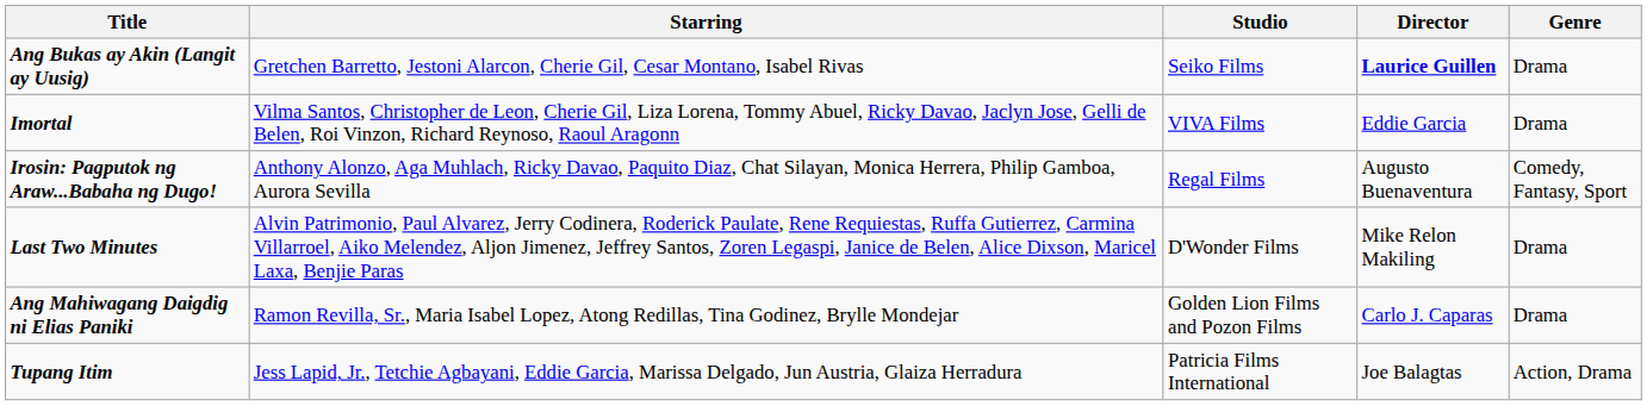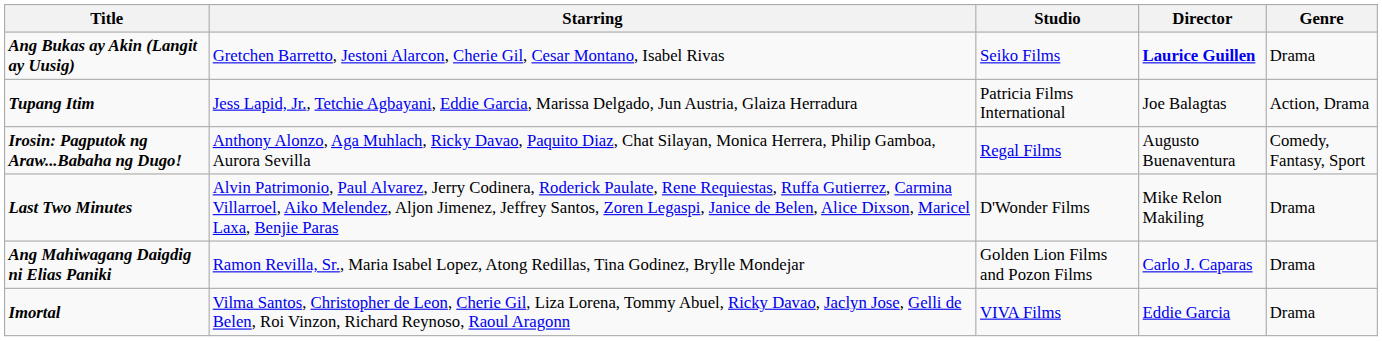 <table class="wikitable" style="font-size:95%">
 <tr>
 <th>Title</th>
 <th>Starring</th>
 <th>Studio</th>
 <th>Director</th>
 <th>Genre</th>
 </tr>
 <tr>
 <td><strong><em>Ang Bukas ay Akin (Langit ay Uusig)</em></strong></td>
 <td><a href='#'>Gretchen Barretto</a>, <a href='#'>Jestoni Alarcon</a>, <a href='#'>Cherie Gil</a>, <a href='#'>Cesar Montano</a>, Isabel Rivas</td>
 <td><a href='#'>Seiko Films</a></td>
 <td><strong><a href='#'>Laurice Guillen</a></strong></td>
 <td>Drama</td>
 </tr>
 <tr>
-<td><strong><em>Imortal</em></strong></td>
-<td><a href='#'>Vilma Santos</a>, <a href='#'>Christopher de Leon</a>, <a href='#'>Cherie Gil</a>, Liza Lorena, Tommy Abuel, <a href='#'>Ricky Davao</a>, <a href='#'>Jaclyn Jose</a>, <a href='#'>Gelli de Belen</a>, Roi Vinzon, Richard Reynoso, <a href='#'>Raoul Aragonn</a></td>
-<td><a href='#'>VIVA Films</a></td>
-<td><a href='#'>Eddie Garcia</a></td>
-<td>Drama</td>
+<td><strong><em>Tupang Itim</em></strong></td>
+<td><a href='#'>Jess Lapid, Jr.</a>, <a href='#'>Tetchie Agbayani</a>, <a href='#'>Eddie Garcia</a>, Marissa Delgado, Jun Austria, Glaiza Herradura</td>
+<td>Patricia Films International</td>
+<td>Joe Balagtas</td>
+<td>Action, Drama</td>
 </tr>
 <tr>
 <td><strong><em>Irosin: Pagputok ng Araw...Babaha ng Dugo!</em></strong></td>
 <td><a href='#'>Anthony Alonzo</a>, <a href='#'>Aga Muhlach</a>, <a href='#'>Ricky Davao</a>, <a href='#'>Paquito Diaz</a>, Chat Silayan, Monica Herrera, Philip Gamboa, Aurora Sevilla</td>
 <td><a href='#'>Regal Films</a></td>
 <td>Augusto Buenaventura</td>
 <td>Comedy, Fantasy, Sport</td>
 </tr>
 <tr>
 <td><strong><em>Last Two Minutes</em></strong></td>
 <td><a href='#'>Alvin Patrimonio</a>, <a href='#'>Paul Alvarez</a>, Jerry Codinera, <a href='#'>Roderick Paulate</a>, <a href='#'>Rene Requiestas</a>, <a href='#'>Ruffa Gutierrez</a>, <a href='#'>Carmina Villarroel</a>, <a href='#'>Aiko Melendez</a>, Aljon Jimenez, Jeffrey Santos, <a href='#'>Zoren Legaspi</a>, <a href='#'>Janice de Belen</a>, <a href='#'>Alice Dixson</a>, <a href='#'>Maricel Laxa</a>, <a href='#'>Benjie Paras</a></td>
 <td>D'Wonder Films</td>
 <td>Mike Relon Makiling</td>
 <td>Drama</td>
 </tr>
 <tr>
 <td><strong><em>Ang Mahiwagang Daigdig ni Elias Paniki</em></strong></td>
 <td><a href='#'>Ramon Revilla, Sr.</a>, Maria Isabel Lopez, Atong Redillas, Tina Godinez, Brylle Mondejar</td>
 <td>Golden Lion Films and Pozon Films</td>
 <td><a href='#'>Carlo J. Caparas</a></td>
 <td>Drama</td>
 </tr>
 <tr>
-<td><strong><em>Tupang Itim</em></strong></td>
-<td><a href='#'>Jess Lapid, Jr.</a>, <a href='#'>Tetchie Agbayani</a>, <a href='#'>Eddie Garcia</a>, Marissa Delgado, Jun Austria, Glaiza Herradura</td>
-<td>Patricia Films International</td>
-<td>Joe Balagtas</td>
-<td>Action, Drama</td>
+<td><strong><em>Imortal</em></strong></td>
+<td><a href='#'>Vilma Santos</a>, <a href='#'>Christopher de Leon</a>, <a href='#'>Cherie Gil</a>, Liza Lorena, Tommy Abuel, <a href='#'>Ricky Davao</a>, <a href='#'>Jaclyn Jose</a>, <a href='#'>Gelli de Belen</a>, Roi Vinzon, Richard Reynoso, <a href='#'>Raoul Aragonn</a></td>
+<td><a href='#'>VIVA Films</a></td>
+<td><a href='#'>Eddie Garcia</a></td>
+<td>Drama</td>
 </tr>
 </table>
